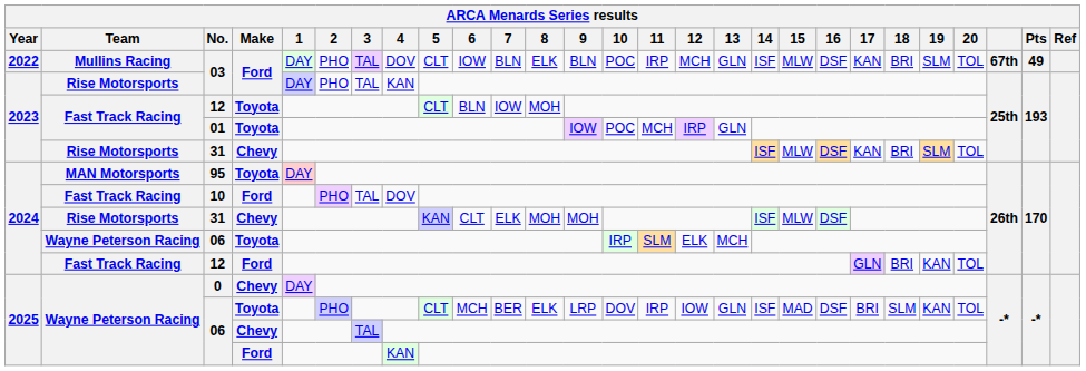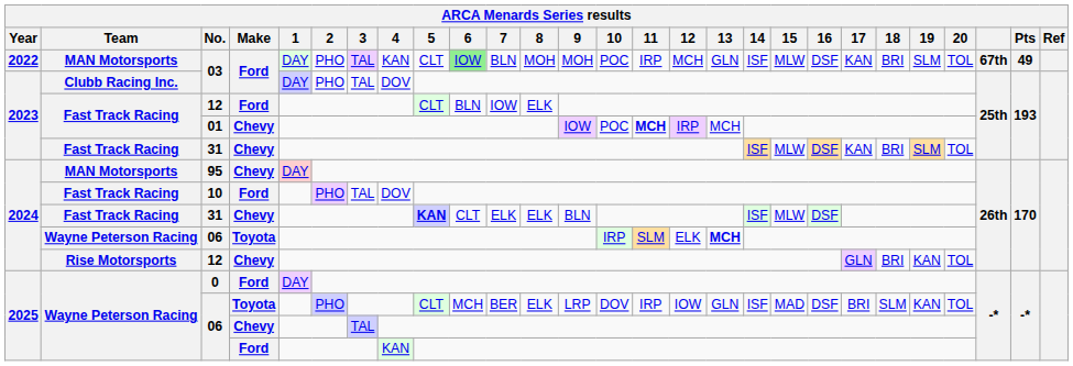 <table class="wikitable" style="text-align:center; font-size:75%">
 <tr>
 <th colspan="29"><a href='#'>ARCA Menards Series</a> results</th>
 </tr>
 <tr>
 <th>Year</th>
 <th>Team</th>
 <th>No.</th>
 <th>Make</th>
 <th>1</th>
 <th>2</th>
 <th>3</th>
 <th>4</th>
 <th>5</th>
 <th>6</th>
 <th>7</th>
 <th>8</th>
 <th>9</th>
 <th>10</th>
 <th>11</th>
 <th>12</th>
 <th>13</th>
 <th>14</th>
 <th>15</th>
 <th>16</th>
 <th>17</th>
 <th>18</th>
 <th>19</th>
 <th>20</th>
 <th></th>
 <th>Pts</th>
 <th>Ref</th>
 </tr>
 <tr>
 <th><a href='#'>2022</a></th>
-<th><a href='#'>Mullins Racing</a></th>
+<th><a href='#'>MAN Motorsports</a></th>
 <th rowspan=2>03</th>
 <th rowspan=2><a href='#'>Ford</a></th>
 <td style="background:#DFFFDF;"><a href='#'>DAY</a><br></td>
 <td><a href='#'>PHO</a></td>
 <td style="background:#EFCFFF;"><a href='#'>TAL</a><br></td>
-<td><a href='#'>DOV</a></td>
+<td><a href='#'>KAN</a></td>
 <td><a href='#'>CLT</a></td>
-<td><a href='#'>IOW</a></td>
+<td style="background: lightgreen;"><a href='#'>IOW</a></td>
 <td><a href='#'>BLN</a></td>
-<td><a href='#'>ELK</a></td>
-<td><a href='#'>BLN</a></td>
+<td><a href='#'>MOH</a></td>
+<td><a href='#'>MOH</a></td>
 <td><a href='#'>POC</a></td>
 <td><a href='#'>IRP</a></td>
 <td><a href='#'>MCH</a></td>
 <td><a href='#'>GLN</a></td>
 <td><a href='#'>ISF</a></td>
 <td><a href='#'>MLW</a></td>
 <td><a href='#'>DSF</a></td>
 <td><a href='#'>KAN</a></td>
 <td><a href='#'>BRI</a></td>
 <td><a href='#'>SLM</a></td>
 <td><a href='#'>TOL</a></td>
 <th>67th</th>
 <th>49</th>
 <th></th>
 </tr>
 <tr>
 <th rowspan=4><a href='#'>2023</a></th>
-<th><a href='#'>Rise Motorsports</a></th>
+<th><a href='#'>Clubb Racing Inc.</a></th>
 <td style="background:#CFCFFF;"><a href='#'>DAY</a><br></td>
 <td><a href='#'>PHO</a></td>
 <td><a href='#'>TAL</a></td>
-<td><a href='#'>KAN</a></td>
+<td><a href='#'>DOV</a></td>
 <td colspan=16></td>
 <th rowspan=4>25th</th>
 <th rowspan=4>193</th>
 <th rowspan=4></th>
 </tr>
 <tr>
 <th rowspan=2><a href='#'>Fast Track Racing</a></th>
 <th>12</th>
-<th><a href='#'>Toyota</a></th>
+<th><a href='#'>Ford</a></th>
 <td colspan=4></td>
 <td style="background:#DFFFDF;"><a href='#'>CLT</a><br></td>
 <td><a href='#'>BLN</a></td>
 <td><a href='#'>IOW</a></td>
-<td><a href='#'>MOH</a></td>
+<td><a href='#'>ELK</a></td>
 <td colspan=12></td>
 </tr>
 <tr>
 <th>01</th>
-<th><a href='#'>Toyota</a></th>
+<th><a href='#'>Chevy</a></th>
 <td colspan=8></td>
 <td style="background:#EFCFFF;"><a href='#'>IOW</a><br></td>
 <td><a href='#'>POC</a></td>
+<td><strong><a href='#'>MCH</a></strong></td>
+<td style="background:#EFCFFF;"><a href='#'>IRP</a><br></td>
 <td><a href='#'>MCH</a></td>
-<td style="background:#EFCFFF;"><a href='#'>IRP</a><br></td>
-<td><a href='#'>GLN</a></td>
 <td colspan=10></td>
 </tr>
 <tr>
-<th><a href='#'>Rise Motorsports</a></th>
+<th><a href='#'>Fast Track Racing</a></th>
 <th>31</th>
 <th><a href='#'>Chevy</a></th>
 <td colspan=13></td>
 <td style="background:#FFDF9F;"><a href='#'>ISF</a><br></td>
 <td><a href='#'>MLW</a></td>
 <td style="background:#FFDF9F;"><a href='#'>DSF</a><br></td>
 <td><a href='#'>KAN</a></td>
 <td><a href='#'>BRI</a></td>
 <td style="background:#FFDF9F;"><a href='#'>SLM</a><br></td>
 <td><a href='#'>TOL</a></td>
 </tr>
 <tr>
 <th rowspan=5><a href='#'>2024</a></th>
 <th><a href='#'>MAN Motorsports</a></th>
 <th>95</th>
-<th><a href='#'>Toyota</a></th>
+<th><a href='#'>Chevy</a></th>
 <td style="background:#FFCFCF;"><a href='#'>DAY</a><br></td>
 <td colspan=19></td>
 <th rowspan=5>26th</th>
 <th rowspan=5>170</th>
 <th rowspan=5></th>
 </tr>
 <tr>
 <th><a href='#'>Fast Track Racing</a></th>
 <th>10</th>
 <th><a href='#'>Ford</a></th>
 <td></td>
 <td style="background:#EFCFFF;"><a href='#'>PHO</a><br></td>
 <td><a href='#'>TAL</a></td>
 <td><a href='#'>DOV</a></td>
 <td colspan=16></td>
 </tr>
 <tr>
-<th><a href='#'>Rise Motorsports</a></th>
+<th><a href='#'>Fast Track Racing</a></th>
 <th>31</th>
 <th><a href='#'>Chevy</a></th>
 <td colspan=4></td>
-<td style="background:#CFCFFF;"><a href='#'>KAN</a><br></td>
+<td style="background:#CFCFFF;"><strong><a href='#'>KAN</a><br></strong></td>
 <td><a href='#'>CLT</a></td>
 <td><a href='#'>ELK</a></td>
-<td><a href='#'>MOH</a></td>
-<td><a href='#'>MOH</a></td>
+<td><a href='#'>ELK</a></td>
+<td><a href='#'>BLN</a></td>
 <td colspan=4></td>
 <td style="background:#DFFFDF;"><a href='#'>ISF</a><br></td>
 <td><a href='#'>MLW</a></td>
 <td style="background:#DFFFDF;"><a href='#'>DSF</a><br></td>
 <td colspan=4></td>
 </tr>
 <tr>
 <th><a href='#'>Wayne Peterson Racing</a></th>
 <th>06</th>
 <th><a href='#'>Toyota</a></th>
 <td colspan=9></td>
 <td style="background:#DFFFDF;"><a href='#'>IRP</a><br></td>
 <td style="background:#FFDF9F;"><a href='#'>SLM</a><br></td>
 <td><a href='#'>ELK</a></td>
-<td><a href='#'>MCH</a></td>
+<td><strong><a href='#'>MCH</a></strong></td>
 <td colspan=7></td>
 </tr>
 <tr>
-<th><a href='#'>Fast Track Racing</a></th>
+<th><a href='#'>Rise Motorsports</a></th>
 <th>12</th>
-<th><a href='#'>Ford</a></th>
+<th><a href='#'>Chevy</a></th>
 <td colspan=16></td>
 <td style="background:#EFCFFF;"><a href='#'>GLN</a><br></td>
 <td><a href='#'>BRI</a></td>
 <td><a href='#'>KAN</a></td>
 <td><a href='#'>TOL</a></td>
 </tr>
 <tr>
 <th rowspan=4><a href='#'>2025</a></th>
 <th rowspan=4><a href='#'>Wayne Peterson Racing</a></th>
 <th>0</th>
-<th><a href='#'>Chevy</a></th>
+<th><a href='#'>Ford</a></th>
 <td style="background:#EFCFFF;"><a href='#'>DAY</a><br></td>
 <td colspan=19></td>
 <th rowspan=4>-*</th>
 <th rowspan=4>-*</th>
 <th rowspan=4></th>
 </tr>
 <tr>
 <th rowspan=3>06</th>
 <th><a href='#'>Toyota</a></th>
 <td></td>
 <td style="background:#CFCFFF;"><a href='#'>PHO</a><br></td>
 <td colspan=2></td>
 <td style="background:#DFFFDF;"><a href='#'>CLT</a><br></td>
 <td><a href='#'>MCH</a></td>
 <td><a href='#'>BER</a></td>
 <td><a href='#'>ELK</a></td>
 <td><a href='#'>LRP</a></td>
 <td><a href='#'>DOV</a></td>
 <td><a href='#'>IRP</a></td>
 <td><a href='#'>IOW</a></td>
 <td><a href='#'>GLN</a></td>
 <td><a href='#'>ISF</a></td>
 <td><a href='#'>MAD</a></td>
 <td><a href='#'>DSF</a></td>
 <td><a href='#'>BRI</a></td>
 <td><a href='#'>SLM</a></td>
 <td><a href='#'>KAN</a></td>
 <td><a href='#'>TOL</a></td>
 </tr>
 <tr>
 <th><a href='#'>Chevy</a></th>
 <td colspan=2></td>
 <td style="background:#CFCFFF;"><a href='#'>TAL</a><br></td>
 <td colspan=17></td>
 </tr>
 <tr>
 <th><a href='#'>Ford</a></th>
 <td colspan=3></td>
 <td style="background:#DFFFDF;"><a href='#'>KAN</a><br></td>
 <td colspan=16></td>
 </tr>
 </table>
